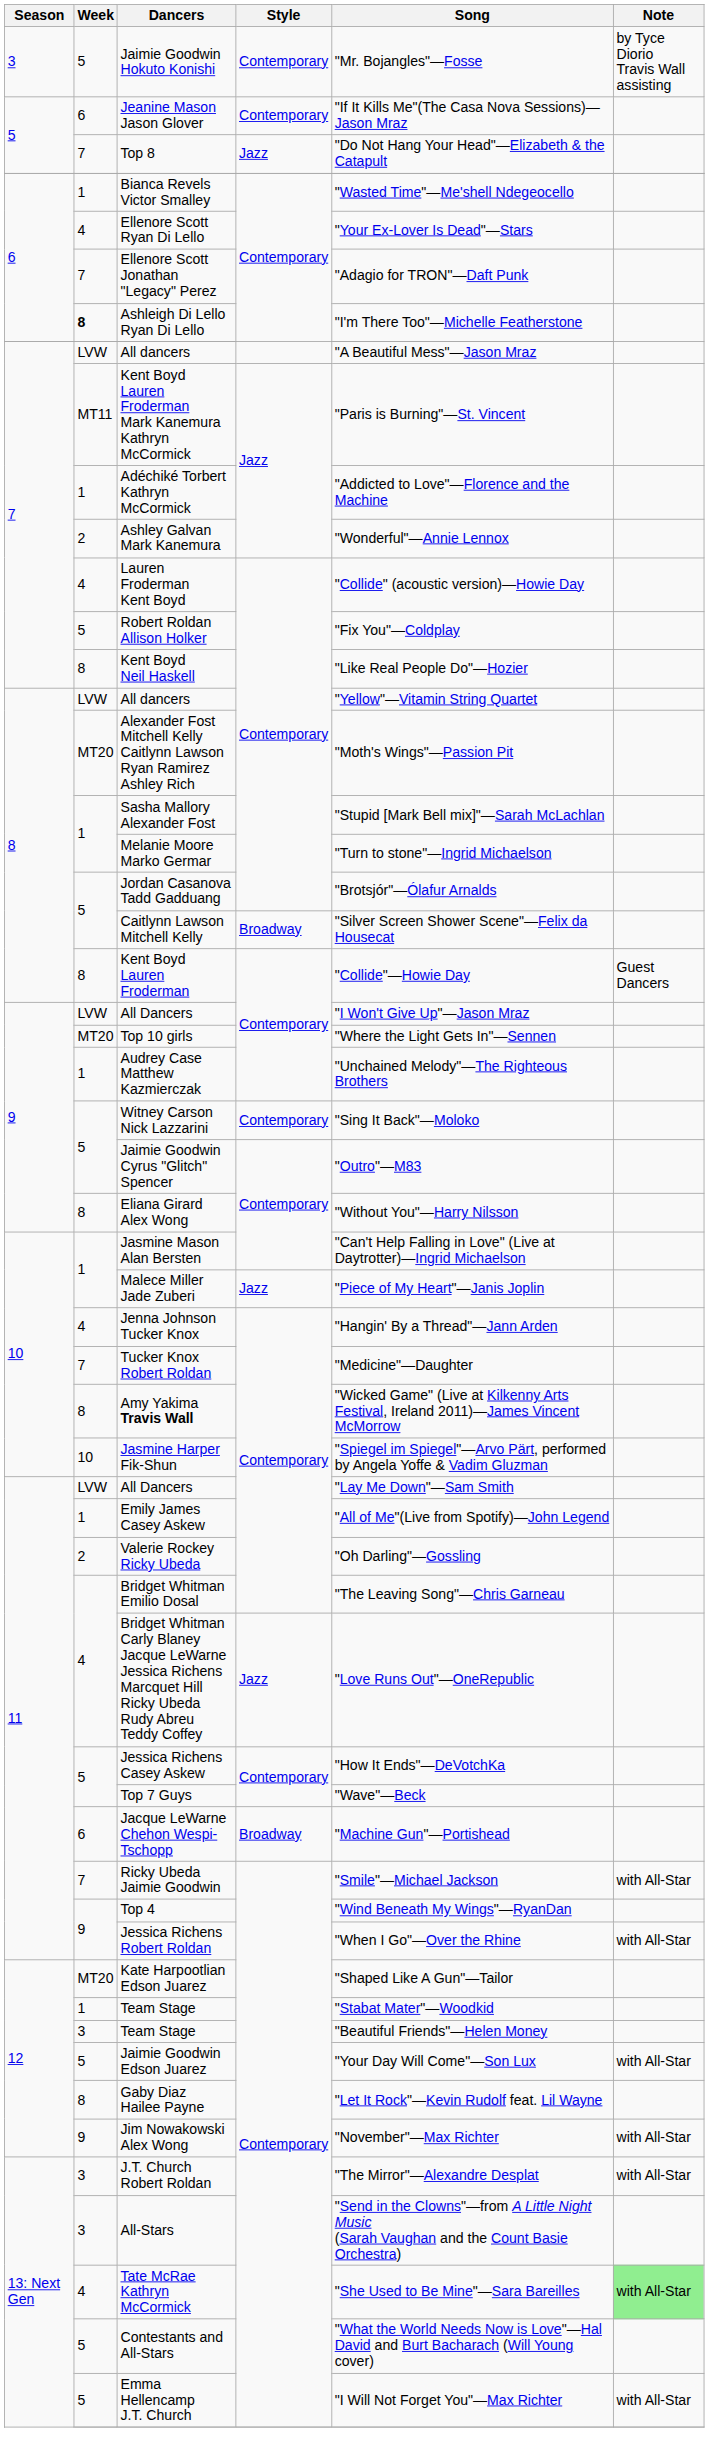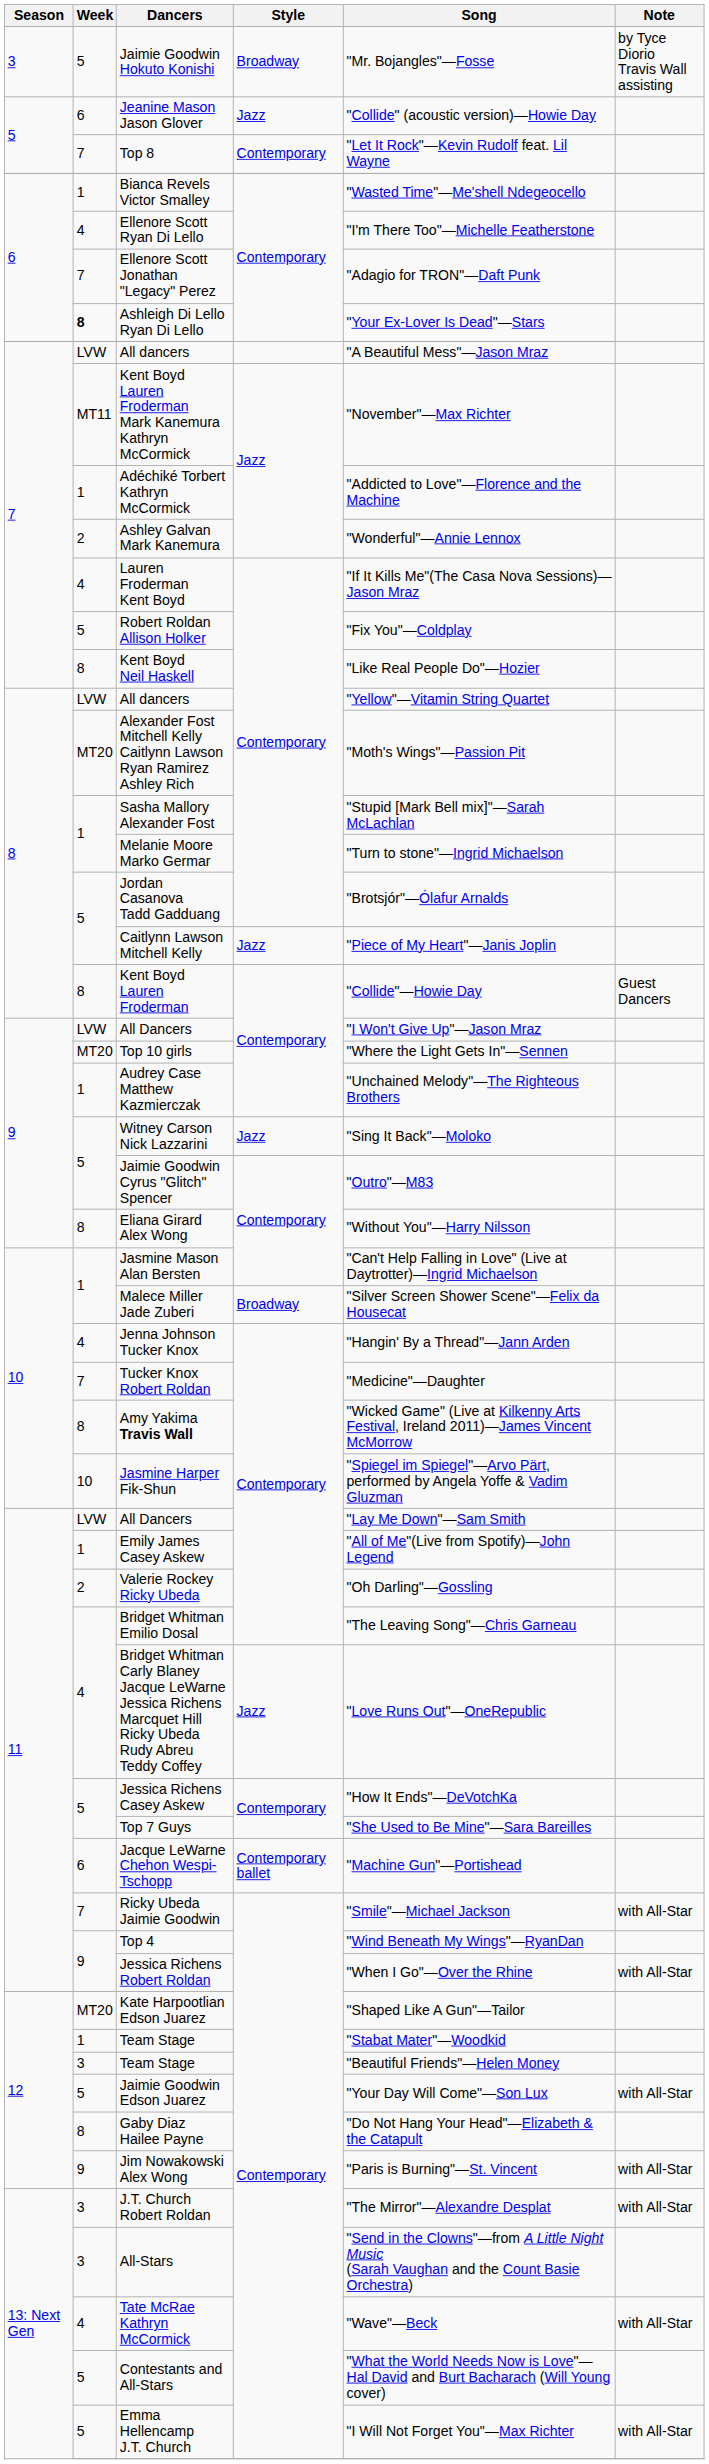 <table class="wikitable" width="90%">
 <tr>
 <th>Season</th>
 <th>Week</th>
 <th>Dancers</th>
 <th>Style</th>
 <th>Song</th>
 <th>Note</th>
 </tr>
 <tr>
 <td><a href='#'>3</a></td>
 <td>5</td>
 <td>Jaimie Goodwin<br><a href='#'>Hokuto Konishi</a></td>
-<td><a href='#'>Contemporary</a></td>
+<td><a href='#'>Broadway</a></td>
 <td>"Mr. Bojangles"—<a href='#'>Fosse</a></td>
 <td>by Tyce Diorio <br> Travis Wall assisting</td>
 </tr>
 <tr>
 <td rowspan="2"><a href='#'>5</a></td>
 <td>6</td>
 <td><a href='#'>Jeanine Mason</a><br>Jason Glover</td>
-<td><a href='#'>Contemporary</a></td>
-<td>"If It Kills Me"(The Casa Nova Sessions)—<a href='#'>Jason Mraz</a></td>
+<td><a href='#'>Jazz</a></td>
+<td>"<a href='#'>Collide</a>" (acoustic version)—<a href='#'>Howie Day</a></td>
 <td></td>
 </tr>
 <tr>
 <td>7</td>
 <td>Top 8</td>
-<td><a href='#'>Jazz</a></td>
-<td>"Do Not Hang Your Head"—<a href='#'>Elizabeth & the Catapult</a></td>
+<td><a href='#'>Contemporary</a></td>
+<td>"<a href='#'>Let It Rock</a>"—<a href='#'>Kevin Rudolf</a> feat. <a href='#'>Lil Wayne</a></td>
 <td></td>
 </tr>
 <tr>
 </tr>
 <tr>
 <td rowspan="4"><a href='#'>6</a></td>
 <td>1</td>
 <td>Bianca Revels <br> Victor Smalley</td>
 <td rowspan="5"><a href='#'>Contemporary</a></td>
 <td>"<a href='#'>Wasted Time</a>"—<a href='#'>Me'shell Ndegeocello</a></td>
 <td></td>
 </tr>
 <tr>
 <td>4</td>
 <td>Ellenore Scott <br> Ryan Di Lello</td>
-<td>"<a href='#'>Your Ex-Lover Is Dead</a>"—<a href='#'>Stars</a></td>
+<td>"I'm There Too"—<a href='#'>Michelle Featherstone</a></td>
 <td></td>
 </tr>
 <tr>
 <td>7</td>
 <td>Ellenore Scott <br> Jonathan "Legacy" Perez</td>
 <td>"Adagio for TRON"—<a href='#'>Daft Punk</a></td>
 <td></td>
 </tr>
 <tr>
 <td><strong>8</strong></td>
 <td>Ashleigh Di Lello <br> Ryan Di Lello</td>
-<td>"I'm There Too"—<a href='#'>Michelle Featherstone</a></td>
+<td>"<a href='#'>Your Ex-Lover Is Dead</a>"—<a href='#'>Stars</a></td>
 <td></td>
 </tr>
 <tr>
 </tr>
 <tr>
 <td rowspan="7"><a href='#'>7</a></td>
 <td>LVW</td>
 <td>All dancers</td>
 <td></td>
 <td>"A Beautiful Mess"—<a href='#'>Jason Mraz</a></td>
 </tr>
 <tr>
 <td>MT11</td>
 <td>Kent Boyd <br> <a href='#'>Lauren Froderman</a> <br> Mark Kanemura <br> Kathryn McCormick</td>
 <td rowspan="3"><a href='#'>Jazz</a></td>
-<td>"Paris is Burning"—<a href='#'>St. Vincent</a></td>
+<td>"November"—<a href='#'>Max Richter</a></td>
 <td></td>
 </tr>
 <tr>
 <td>1</td>
 <td>Adéchiké Torbert <br> Kathryn McCormick</td>
 <td>"Addicted to Love"—<a href='#'>Florence and the Machine</a></td>
 <td></td>
 </tr>
 <tr>
 <td>2</td>
 <td>Ashley Galvan <br> Mark Kanemura</td>
 <td>"Wonderful"—<a href='#'>Annie Lennox</a></td>
 <td></td>
 </tr>
 <tr>
 <td>4</td>
 <td>Lauren Froderman <br> Kent Boyd</td>
 <td rowspan="8"><a href='#'>Contemporary</a></td>
-<td>"<a href='#'>Collide</a>" (acoustic version)—<a href='#'>Howie Day</a></td>
+<td>"If It Kills Me"(The Casa Nova Sessions)—<a href='#'>Jason Mraz</a></td>
 <td></td>
 </tr>
 <tr>
 <td>5</td>
 <td>Robert Roldan <br> <a href='#'>Allison Holker</a></td>
 <td>"Fix You"—<a href='#'>Coldplay</a></td>
 <td></td>
 </tr>
 <tr>
 <td>8</td>
 <td>Kent Boyd <br> <a href='#'>Neil Haskell</a></td>
 <td>"Like Real People Do"—<a href='#'>Hozier</a></td>
 <td></td>
 </tr>
 <tr>
 <td rowspan="7"><a href='#'>8</a></td>
 <td>LVW</td>
 <td>All dancers</td>
 <td>"<a href='#'>Yellow</a>"—<a href='#'>Vitamin String Quartet</a></td>
 <td></td>
 </tr>
 <tr>
 <td>MT20</td>
 <td>Alexander Fost<br>Mitchell Kelly<br>Caitlynn Lawson<br>Ryan Ramirez<br>Ashley Rich</td>
 <td>"Moth's Wings"—<a href='#'>Passion Pit</a></td>
 <td></td>
 </tr>
 <tr>
 <td rowspan="2">1</td>
 <td>Sasha Mallory <br> Alexander Fost</td>
 <td>"Stupid [Mark Bell mix]"—<a href='#'>Sarah McLachlan</a></td>
 <td></td>
 </tr>
 <tr>
 <td>Melanie Moore <br> Marko Germar</td>
 <td>"Turn to stone"—<a href='#'>Ingrid Michaelson</a></td>
 <td></td>
 </tr>
 <tr>
 <td rowspan="2">5</td>
 <td>Jordan Casanova<br>Tadd Gadduang</td>
 <td>"Brotsjór"—<a href='#'>Ólafur Arnalds</a></td>
 <td></td>
 </tr>
 <tr>
 <td>Caitlynn Lawson<br>Mitchell Kelly</td>
-<td><a href='#'>Broadway</a></td>
-<td>"Silver Screen Shower Scene"—<a href='#'>Felix da Housecat</a></td>
+<td><a href='#'>Jazz</a></td>
+<td>"<a href='#'>Piece of My Heart</a>"—<a href='#'>Janis Joplin</a></td>
 <td></td>
 </tr>
 <tr>
 <td>8</td>
 <td>Kent Boyd<br> <a href='#'>Lauren Froderman</a></td>
 <td rowspan=4><a href='#'>Contemporary</a></td>
 <td>"<a href='#'>Collide</a>"—<a href='#'>Howie Day</a></td>
 <td>Guest Dancers</td>
 </tr>
 <tr>
 <td rowspan="6"><a href='#'>9</a></td>
 <td>LVW</td>
 <td>All Dancers</td>
 <td>"<a href='#'>I Won't Give Up</a>"—<a href='#'>Jason Mraz</a></td>
 <td></td>
 </tr>
 <tr>
 <td>MT20</td>
 <td>Top 10 girls</td>
 <td>"Where the Light Gets In"—<a href='#'>Sennen</a></td>
 <td></td>
 </tr>
 <tr>
 <td>1</td>
 <td>Audrey Case<br>Matthew Kazmierczak</td>
 <td>"Unchained Melody"—<a href='#'>The Righteous Brothers</a></td>
 <td></td>
 </tr>
 <tr>
 <td rowspan=2>5</td>
 <td>Witney Carson<br>Nick Lazzarini</td>
-<td><a href='#'>Contemporary</a></td>
+<td><a href='#'>Jazz</a></td>
 <td>"Sing It Back"—<a href='#'>Moloko</a></td>
 <td></td>
 </tr>
 <tr>
 <td>Jaimie Goodwin<br>Cyrus "Glitch" Spencer</td>
 <td rowspan="3"><a href='#'>Contemporary</a></td>
 <td>"<a href='#'>Outro</a>"—<a href='#'>M83</a></td>
 <td></td>
 </tr>
 <tr>
 <td>8</td>
 <td>Eliana Girard<br>Alex Wong</td>
 <td>"Without You"—<a href='#'>Harry Nilsson</a></td>
 <td></td>
 </tr>
 <tr>
 <td rowspan="6"><a href='#'>10</a></td>
 <td rowspan=2>1</td>
 <td>Jasmine Mason<br>Alan Bersten</td>
 <td>"Can't Help Falling in Love" (Live at Daytrotter)—<a href='#'>Ingrid Michaelson</a></td>
 <td></td>
 </tr>
 <tr>
 <td>Malece Miller<br>Jade Zuberi</td>
-<td><a href='#'>Jazz</a></td>
-<td>"<a href='#'>Piece of My Heart</a>"—<a href='#'>Janis Joplin</a></td>
+<td><a href='#'>Broadway</a></td>
+<td>"Silver Screen Shower Scene"—<a href='#'>Felix da Housecat</a></td>
 <td></td>
 </tr>
 <tr>
 <td>4</td>
 <td>Jenna Johnson<br>Tucker Knox</td>
 <td rowspan="8"><a href='#'>Contemporary</a></td>
 <td>"Hangin' By a Thread"—<a href='#'>Jann Arden</a></td>
 <td></td>
 </tr>
 <tr>
 <td>7</td>
 <td>Tucker Knox<br><a href='#'>Robert Roldan</a></td>
 <td>"Medicine"—Daughter</td>
 <td></td>
 </tr>
 <tr>
 <td>8</td>
 <td>Amy Yakima<br> <strong>Travis Wall</strong></td>
 <td>"Wicked Game" (Live at <a href='#'>Kilkenny Arts Festival</a>, Ireland 2011)—<a href='#'>James Vincent McMorrow</a></td>
 <td></td>
 </tr>
 <tr>
 <td>10</td>
 <td><a href='#'>Jasmine Harper</a> <br> Fik-Shun</td>
 <td>"<a href='#'>Spiegel im Spiegel</a>"—<a href='#'>Arvo Pärt</a>, performed by Angela Yoffe & <a href='#'>Vadim Gluzman</a></td>
 <td></td>
 </tr>
 <tr>
 <td rowspan="11"><a href='#'>11</a></td>
 <td>LVW</td>
 <td>All Dancers</td>
 <td>"<a href='#'>Lay Me Down</a>"—<a href='#'>Sam Smith</a></td>
 <td></td>
 </tr>
 <tr>
 <td>1</td>
 <td>Emily James <br>Casey Askew</td>
 <td>"<a href='#'>All of Me</a>"(Live from Spotify)—<a href='#'>John Legend</a></td>
 <td></td>
 </tr>
 <tr>
 <td>2</td>
 <td>Valerie Rockey <br> <a href='#'>Ricky Ubeda</a></td>
 <td>"Oh Darling"—<a href='#'>Gossling</a></td>
 <td></td>
 </tr>
 <tr>
 <td rowspan=2>4</td>
 <td>Bridget Whitman<br>Emilio Dosal</td>
 <td>"The Leaving Song"—<a href='#'>Chris Garneau</a></td>
 <td></td>
 </tr>
 <tr>
 <td>Bridget Whitman<br>Carly Blaney<br>Jacque LeWarne<br>Jessica Richens<br>Marcquet Hill<br>Ricky Ubeda<br>Rudy Abreu<br>Teddy Coffey</td>
 <td><a href='#'>Jazz</a></td>
 <td>"<a href='#'>Love Runs Out</a>"—<a href='#'>OneRepublic</a></td>
 <td></td>
 </tr>
 <tr>
 <td rowspan=2>5</td>
 <td>Jessica Richens<br>Casey Askew</td>
 <td rowspan=2><a href='#'>Contemporary</a></td>
 <td>"How It Ends"—<a href='#'>DeVotchKa</a></td>
 <td></td>
 </tr>
 <tr>
 <td>Top 7 Guys</td>
-<td>"Wave"—<a href='#'>Beck</a></td>
+<td>"<a href='#'>She Used to Be Mine</a>"—<a href='#'>Sara Bareilles</a></td>
 <td></td>
 </tr>
 <tr>
 <td>6</td>
 <td>Jacque LeWarne<br> <a href='#'>Chehon Wespi-Tschopp</a></td>
-<td><a href='#'>Broadway</a></td>
+<td><a href='#'>Contemporary ballet</a></td>
 <td>"<a href='#'>Machine Gun</a>"—<a href='#'>Portishead</a></td>
 <td></td>
 </tr>
 <tr>
 <td>7</td>
 <td>Ricky Ubeda<br>Jaimie Goodwin</td>
 <td rowspan="14"><a href='#'>Contemporary</a></td>
 <td>"<a href='#'>Smile</a>"—<a href='#'>Michael Jackson</a></td>
 <td>with All-Star</td>
 </tr>
 <tr>
 <td rowspan=2>9</td>
 <td>Top 4</td>
 <td>"<a href='#'>Wind Beneath My Wings</a>"—<a href='#'>RyanDan</a></td>
 <td></td>
 </tr>
 <tr>
 <td>Jessica Richens<br><a href='#'>Robert Roldan</a></td>
 <td>"When I Go"—<a href='#'>Over the Rhine</a></td>
 <td>with All-Star</td>
 </tr>
 <tr>
 <td rowspan="6"><a href='#'>12</a></td>
 <td>MT20</td>
 <td>Kate Harpootlian<br>Edson Juarez</td>
 <td>"Shaped Like A Gun"—Tailor</td>
 <td></td>
 </tr>
 <tr>
 <td>1</td>
 <td>Team Stage</td>
 <td>"<a href='#'>Stabat Mater</a>"—<a href='#'>Woodkid</a></td>
 <td></td>
 </tr>
 <tr>
 <td>3</td>
 <td>Team Stage</td>
 <td>"Beautiful Friends"—<a href='#'>Helen Money</a></td>
 <td></td>
 </tr>
 <tr>
 <td>5</td>
 <td>Jaimie Goodwin<br>Edson Juarez</td>
 <td>"Your Day Will Come"—<a href='#'>Son Lux</a></td>
 <td>with All-Star</td>
 </tr>
 <tr>
 <td>8</td>
 <td>Gaby Diaz<br>Hailee Payne</td>
-<td>"<a href='#'>Let It Rock</a>"—<a href='#'>Kevin Rudolf</a> feat. <a href='#'>Lil Wayne</a></td>
+<td>"Do Not Hang Your Head"—<a href='#'>Elizabeth & the Catapult</a></td>
 <td></td>
 </tr>
 <tr>
 <td>9</td>
 <td>Jim Nowakowski<br>Alex Wong</td>
-<td>"November"—<a href='#'>Max Richter</a></td>
+<td>"Paris is Burning"—<a href='#'>St. Vincent</a></td>
 <td>with All-Star</td>
 </tr>
 <tr>
 <td rowspan="6"><a href='#'>13: Next Gen</a></td>
 <td>3</td>
 <td>J.T. Church<br>Robert Roldan</td>
 <td>"The Mirror"—<a href='#'>Alexandre Desplat</a></td>
 <td>with All-Star</td>
 </tr>
 <tr>
 <td>3</td>
 <td>All-Stars</td>
 <td>"<a href='#'>Send in the Clowns</a>"—from <em><a href='#'>A Little Night Music</a></em> <br>(<a href='#'>Sarah Vaughan</a> and the <a href='#'>Count Basie Orchestra</a>)</td>
 <td></td>
 </tr>
 <tr>
 <td>4</td>
 <td><a href='#'>Tate McRae</a><br><a href='#'>Kathryn McCormick</a></td>
-<td>"<a href='#'>She Used to Be Mine</a>"—<a href='#'>Sara Bareilles</a></td>
-<td style="background: lightgreen;">with All-Star</td>
+<td>"Wave"—<a href='#'>Beck</a></td>
+<td>with All-Star</td>
 </tr>
 <tr>
 <td>5</td>
 <td>Contestants and All-Stars</td>
 <td>"<a href='#'>What the World Needs Now is Love</a>"—<a href='#'>Hal David</a> and <a href='#'>Burt Bacharach</a> (<a href='#'>Will Young</a> cover)</td>
 <td></td>
 </tr>
 <tr>
 <td>5</td>
 <td>Emma Hellencamp<br>J.T. Church</td>
 <td>"I Will Not Forget You"—<a href='#'>Max Richter</a></td>
 <td>with All-Star</td>
 </tr>
 <tr>
 </tr>
 </table>
